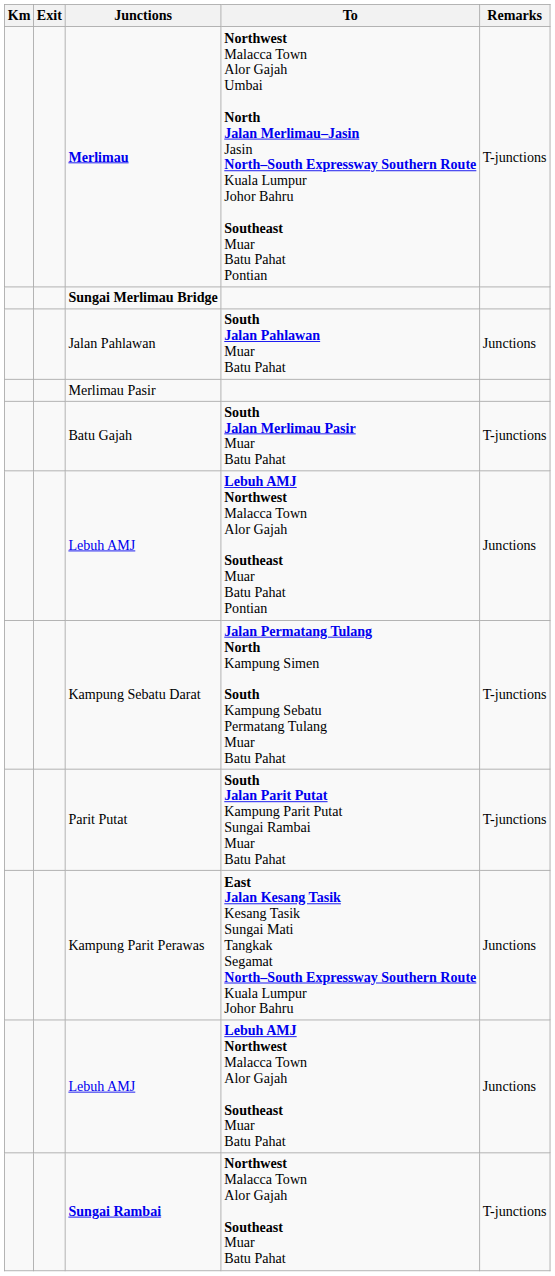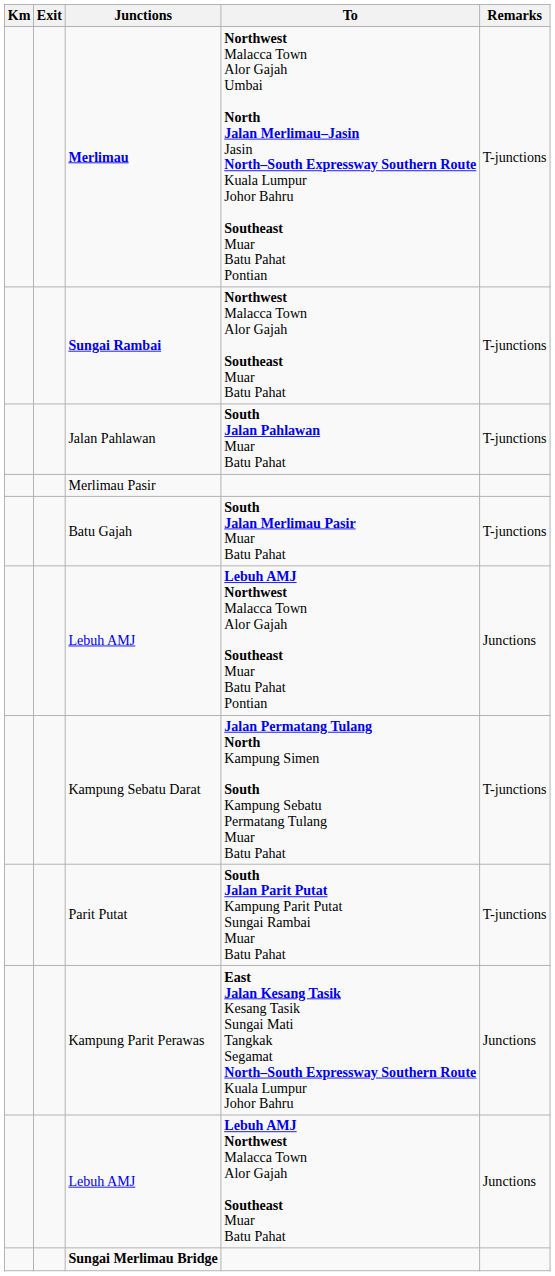 <table class="wikitable">
 <tr>
 <th>Km</th>
 <th>Exit</th>
 <th>Junctions</th>
 <th>To</th>
 <th>Remarks</th>
 </tr>
 <tr>
 <td></td>
 <td></td>
 <td><strong><a href='#'>Merlimau</a></strong></td>
 <td><strong>Northwest</strong><br> Malacca Town<br> Alor Gajah<br> Umbai<br><br><strong>North</strong><br> <strong><a href='#'>Jalan Merlimau–Jasin</a></strong><br>Jasin<br>  <strong><a href='#'>North–South Expressway Southern Route</a></strong><br>Kuala Lumpur<br>Johor Bahru<br><br><strong>Southeast</strong><br> Muar<br> Batu Pahat<br> Pontian</td>
 <td>T-junctions</td>
 </tr>
 <tr>
 <td></td>
 <td></td>
-<td><strong>Sungai Merlimau Bridge</strong></td>
-<td></td>
-<td></td>
+<td><strong><a href='#'>Sungai Rambai</a></strong></td>
+<td><strong>Northwest</strong><br> Malacca Town<br> Alor Gajah<br><br><strong>Southeast</strong><br> Muar<br> Batu Pahat</td>
+<td>T-junctions</td>
 </tr>
 <tr>
 <td></td>
 <td></td>
 <td>Jalan Pahlawan</td>
 <td><strong>South</strong><br> <strong><a href='#'>Jalan Pahlawan</a></strong><br> Muar<br> Batu Pahat</td>
-<td>Junctions</td>
+<td>T-junctions</td>
 </tr>
 <tr>
 <td></td>
 <td></td>
 <td>Merlimau Pasir</td>
 <td></td>
 <td></td>
 </tr>
 <tr>
 <td></td>
 <td></td>
 <td>Batu Gajah</td>
 <td><strong>South</strong><br> <strong><a href='#'>Jalan Merlimau Pasir</a></strong><br> Muar<br> Batu Pahat</td>
 <td>T-junctions</td>
 </tr>
 <tr>
 <td></td>
 <td></td>
 <td><a href='#'>Lebuh AMJ</a></td>
 <td> <strong><a href='#'>Lebuh AMJ</a></strong><br><strong>Northwest</strong><br> Malacca Town<br> Alor Gajah<br><br><strong>Southeast</strong><br> Muar<br> Batu Pahat<br> Pontian</td>
 <td>Junctions</td>
 </tr>
 <tr>
 <td></td>
 <td></td>
 <td>Kampung Sebatu Darat</td>
 <td> <strong><a href='#'>Jalan Permatang Tulang</a></strong><br><strong>North</strong><br>Kampung Simen<br><br><strong>South</strong><br>Kampung Sebatu<br>Permatang Tulang<br> Muar<br> Batu Pahat</td>
 <td>T-junctions</td>
 </tr>
 <tr>
 <td></td>
 <td></td>
 <td>Parit Putat</td>
 <td><strong>South</strong><br> <strong><a href='#'>Jalan Parit Putat</a></strong><br>Kampung Parit Putat<br>Sungai Rambai<br> Muar<br> Batu Pahat</td>
 <td>T-junctions</td>
 </tr>
 <tr>
 <td></td>
 <td></td>
 <td>Kampung Parit Perawas</td>
 <td><strong>East</strong><br> <strong><a href='#'>Jalan Kesang Tasik</a></strong><br>Kesang Tasik<br>Sungai Mati<br> Tangkak<br> Segamat<br>  <strong><a href='#'>North–South Expressway Southern Route</a></strong><br>Kuala Lumpur<br>Johor Bahru</td>
 <td>Junctions</td>
 </tr>
 <tr>
 <td></td>
 <td></td>
 <td><a href='#'>Lebuh AMJ</a></td>
 <td> <strong><a href='#'>Lebuh AMJ</a></strong><br><strong>Northwest</strong><br> Malacca Town<br> Alor Gajah<br><br><strong>Southeast</strong><br> Muar<br> Batu Pahat</td>
 <td>Junctions</td>
 </tr>
 <tr>
 <td></td>
 <td></td>
-<td><strong><a href='#'>Sungai Rambai</a></strong></td>
-<td><strong>Northwest</strong><br> Malacca Town<br> Alor Gajah<br><br><strong>Southeast</strong><br> Muar<br> Batu Pahat</td>
-<td>T-junctions</td>
+<td><strong>Sungai Merlimau Bridge</strong></td>
+<td></td>
+<td></td>
 </tr>
 </table>
